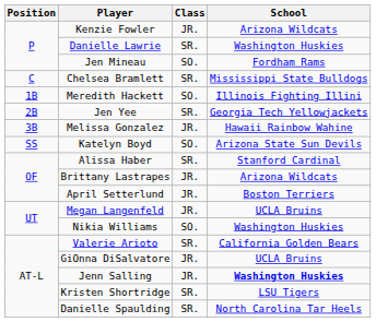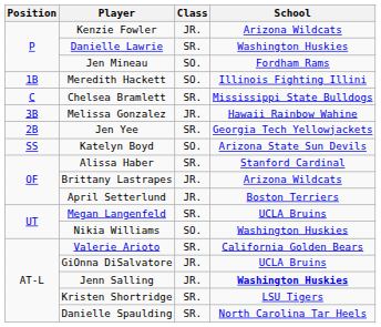 <table class="wikitable">
 <tr>
 <th>Position</th>
 <th>Player</th>
 <th>Class</th>
 <th>School</th>
 </tr>
 <tr align=center>
 <td rowspan=3><a href='#'>P</a></td>
 <td>Kenzie Fowler</td>
 <td>JR.</td>
 <td><a href='#'>Arizona Wildcats</a></td>
 </tr>
 <tr align=center>
 <td><a href='#'>Danielle Lawrie</a></td>
 <td>SR.</td>
 <td><a href='#'>Washington Huskies</a></td>
 </tr>
 <tr align=center>
 <td>Jen Mineau</td>
 <td>SO.</td>
 <td><a href='#'>Fordham Rams</a></td>
 </tr>
 <tr align=center>
+<td rowspan=1><a href='#'>1B</a></td>
+<td>Meredith Hackett</td>
+<td>SO.</td>
+<td><a href='#'>Illinois Fighting Illini</a></td>
+</tr>
+<tr align=center>
 <td rowspan=1><a href='#'>C</a></td>
 <td>Chelsea Bramlett</td>
 <td>SR.</td>
 <td><a href='#'>Mississippi State Bulldogs</a></td>
 </tr>
 <tr align=center>
-<td rowspan=1><a href='#'>1B</a></td>
-<td>Meredith Hackett</td>
-<td>SO.</td>
-<td><a href='#'>Illinois Fighting Illini</a></td>
+<td rowspan=1><a href='#'>3B</a></td>
+<td>Melissa Gonzalez</td>
+<td>JR.</td>
+<td><a href='#'>Hawaii Rainbow Wahine</a></td>
 </tr>
 <tr align=center>
 <td rowspan=1><a href='#'>2B</a></td>
 <td>Jen Yee</td>
 <td>SR.</td>
 <td><a href='#'>Georgia Tech Yellowjackets</a></td>
-</tr>
-<tr align=center>
-<td rowspan=1><a href='#'>3B</a></td>
-<td>Melissa Gonzalez</td>
-<td>JR.</td>
-<td><a href='#'>Hawaii Rainbow Wahine</a></td>
 </tr>
 <tr align=center>
 <td rowspan=1><a href='#'>SS</a></td>
 <td>Katelyn Boyd</td>
 <td>SO.</td>
 <td><a href='#'>Arizona State Sun Devils</a></td>
 </tr>
 <tr align=center>
 <td rowspan=3><a href='#'>OF</a></td>
 <td>Alissa Haber</td>
 <td>SR.</td>
 <td><a href='#'>Stanford Cardinal</a></td>
 </tr>
 <tr align=center>
 <td>Brittany Lastrapes</td>
 <td>JR.</td>
 <td><a href='#'>Arizona Wildcats</a></td>
 </tr>
 <tr align=center>
 <td>April Setterlund</td>
 <td>JR.</td>
 <td><a href='#'>Boston Terriers</a></td>
 </tr>
 <tr align=center>
 <td rowspan=2><a href='#'>UT</a></td>
 <td><a href='#'>Megan Langenfeld</a></td>
-<td>JR.</td>
+<td>SR.</td>
 <td><a href='#'>UCLA Bruins</a></td>
 </tr>
 <tr align=center>
 <td>Nikia Williams</td>
 <td>SO.</td>
 <td><a href='#'>Washington Huskies</a></td>
 </tr>
 <tr align=center>
 <td rowspan=5>AT-L</td>
 <td><a href='#'>Valerie Arioto</a></td>
 <td>SR.</td>
 <td><a href='#'>California Golden Bears</a></td>
 </tr>
 <tr align=center>
 <td>GiOnna DiSalvatore</td>
 <td>JR.</td>
 <td><a href='#'>UCLA Bruins</a></td>
 </tr>
 <tr align=center>
 <td>Jenn Salling</td>
 <td>JR.</td>
 <td><strong><a href='#'>Washington Huskies</a></strong></td>
 </tr>
 <tr align=center>
 <td>Kristen Shortridge</td>
 <td>SR.</td>
 <td><a href='#'>LSU Tigers</a></td>
 </tr>
 <tr align=center>
 <td>Danielle Spaulding</td>
 <td>SR.</td>
 <td><a href='#'>North Carolina Tar Heels</a></td>
 </tr>
 </table>
